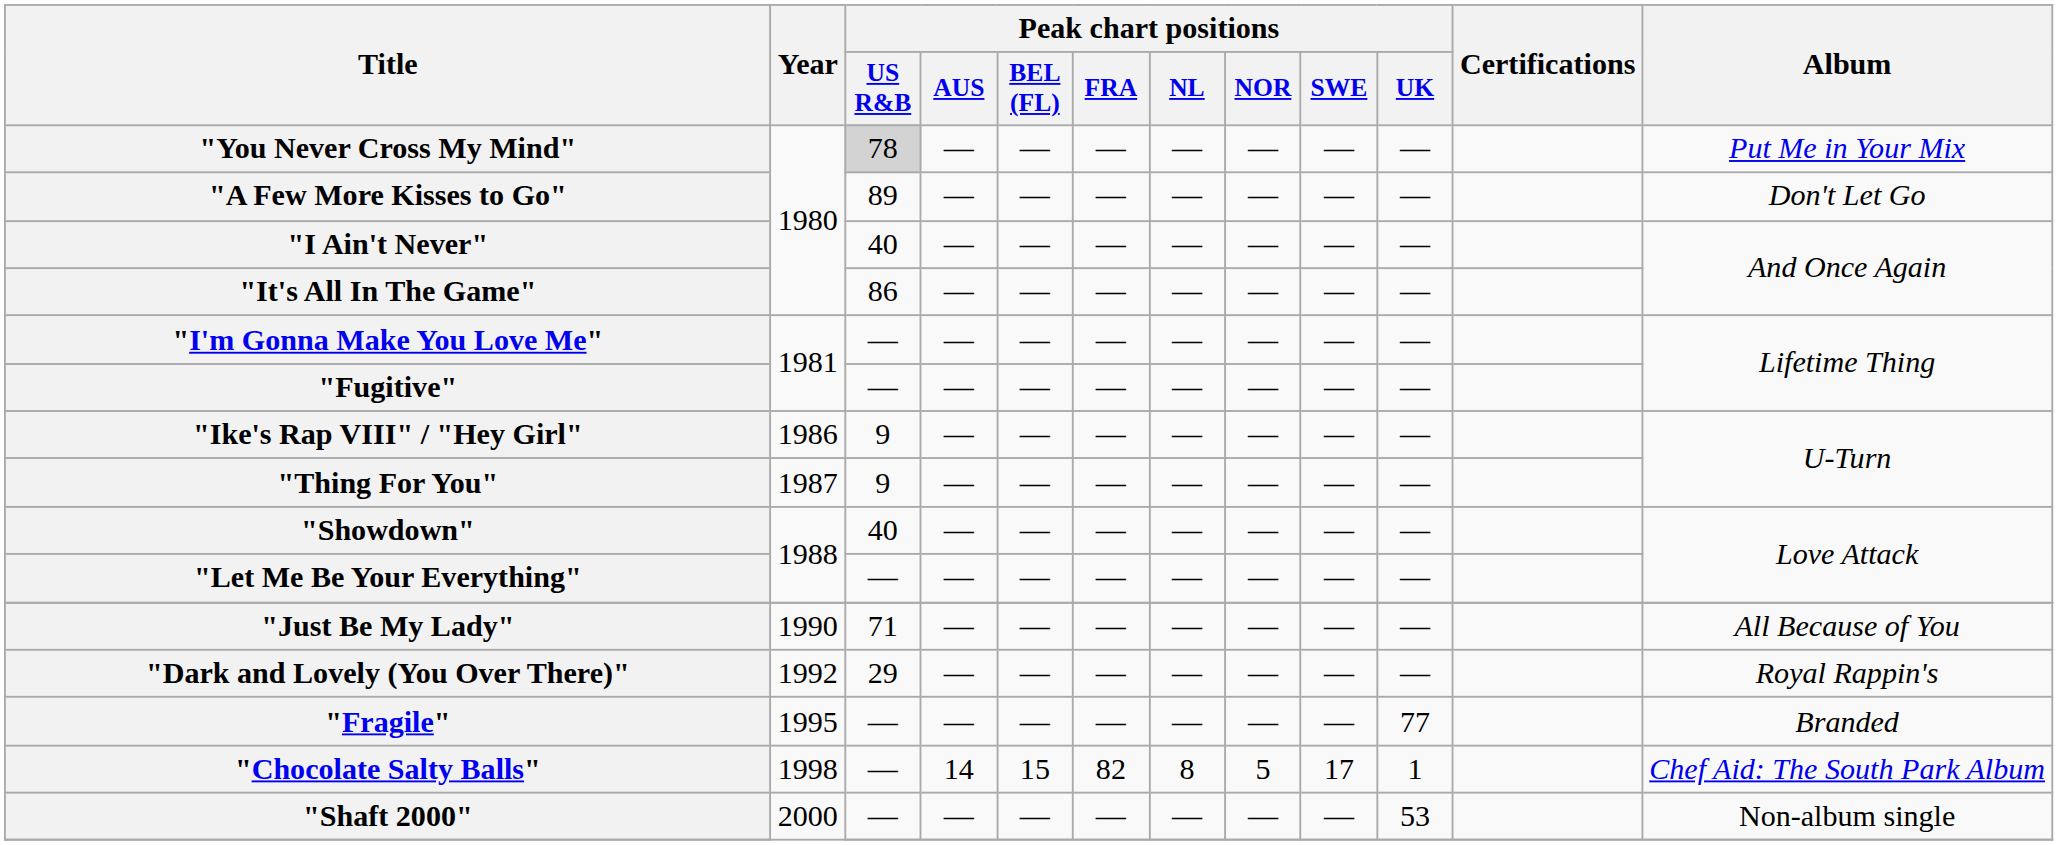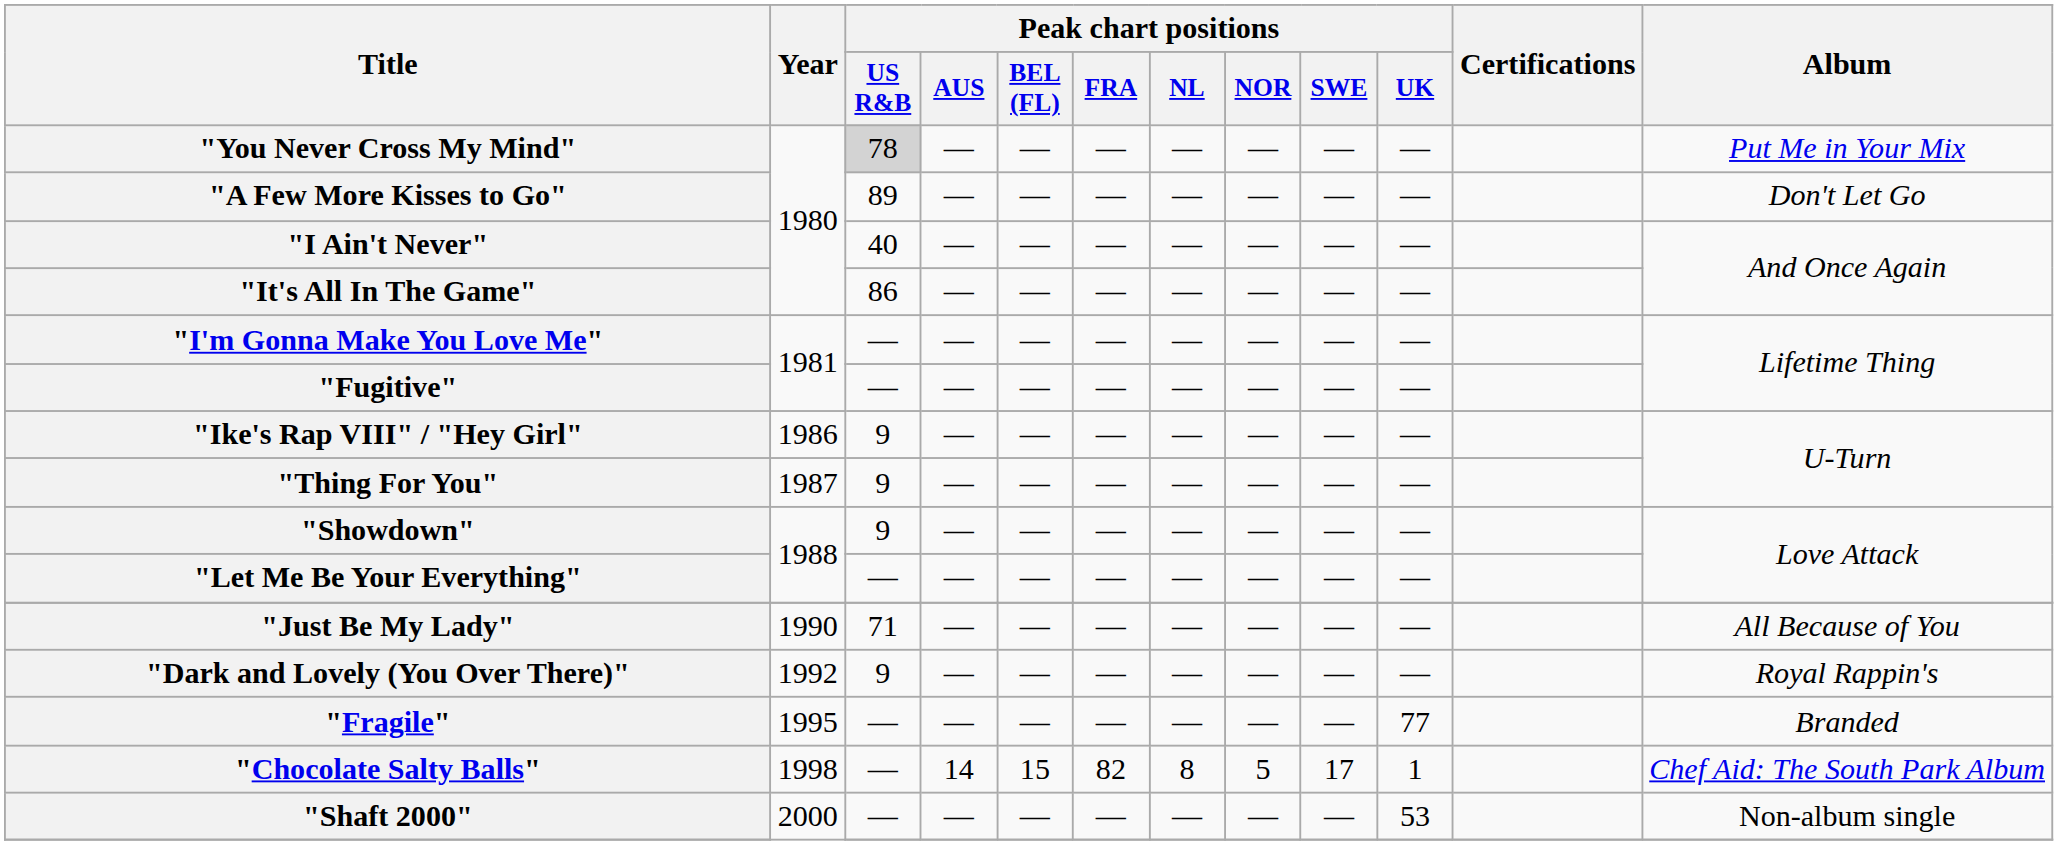 <table class="wikitable plainrowheaders" style="text-align:center;">
 <tr>
 <th rowspan="2" style="width:25em;">Title</th>
 <th rowspan="2">Year</th>
 <th colspan="8">Peak chart positions</th>
 <th rowspan="2">Certifications</th>
 <th rowspan="2">Album</th>
 </tr>
 <tr>
 <th scope="col" style="width:2.5em;font-size:85%"><a href='#'>US<br>R&B</a><br></th>
 <th scope="col" style="width:2.5em;font-size:85%"><a href='#'>AUS</a><br></th>
 <th scope="col" style="width:2.5em;font-size:85%"><a href='#'>BEL<br>(FL)</a><br></th>
 <th scope="col" style="width:2.5em;font-size:85%"><a href='#'>FRA</a><br></th>
 <th scope="col" style="width:2.5em;font-size:85%"><a href='#'>NL</a><br></th>
 <th scope="col" style="width:2.5em;font-size:85%"><a href='#'>NOR</a><br></th>
 <th scope="col" style="width:2.5em;font-size:85%"><a href='#'>SWE</a><br></th>
 <th scope="col" style="width:2.5em;font-size:85%"><a href='#'>UK</a><br></th>
 </tr>
 <tr>
 <th scope="row">"You Never Cross My Mind"<br></th>
 <td rowspan="4">1980</td>
 <td style="background: lightgrey;">78</td>
 <td>—</td>
 <td>—</td>
 <td>—</td>
 <td>—</td>
 <td>—</td>
 <td>—</td>
 <td>—</td>
 <td></td>
 <td><em><a href='#'>Put Me in Your Mix</a></em></td>
 </tr>
 <tr>
 <th scope="row">"A Few More Kisses to Go"<br></th>
 <td>89</td>
 <td>—</td>
 <td>—</td>
 <td>—</td>
 <td>—</td>
 <td>—</td>
 <td>—</td>
 <td>—</td>
 <td></td>
 <td><em>Don't Let Go</em></td>
 </tr>
 <tr>
 <th scope="row">"I Ain't Never"<br></th>
 <td>40</td>
 <td>—</td>
 <td>—</td>
 <td>—</td>
 <td>—</td>
 <td>—</td>
 <td>—</td>
 <td>—</td>
 <td></td>
 <td rowspan="2"><em>And Once Again</em></td>
 </tr>
 <tr>
 <th scope="row">"It's All In The Game"<br></th>
 <td>86</td>
 <td>—</td>
 <td>—</td>
 <td>—</td>
 <td>—</td>
 <td>—</td>
 <td>—</td>
 <td>—</td>
 <td></td>
 </tr>
 <tr>
 <th scope="row">"<a href='#'>I'm Gonna Make You Love Me</a>"<br></th>
 <td rowspan="2">1981</td>
 <td>—</td>
 <td>—</td>
 <td>—</td>
 <td>—</td>
 <td>—</td>
 <td>—</td>
 <td>—</td>
 <td>—</td>
 <td></td>
 <td rowspan="2"><em>Lifetime Thing</em></td>
 </tr>
 <tr>
 <th scope="row">"Fugitive"<br></th>
 <td>—</td>
 <td>—</td>
 <td>—</td>
 <td>—</td>
 <td>—</td>
 <td>—</td>
 <td>—</td>
 <td>—</td>
 <td></td>
 </tr>
 <tr>
 <th scope="row">"Ike's Rap VIII" / "Hey Girl"</th>
 <td>1986</td>
 <td>9</td>
 <td>—</td>
 <td>—</td>
 <td>—</td>
 <td>—</td>
 <td>—</td>
 <td>—</td>
 <td>—</td>
 <td></td>
 <td rowspan="2"><em>U-Turn</em></td>
 </tr>
 <tr>
 <th scope="row">"Thing For You"<br></th>
 <td>1987</td>
 <td>9</td>
 <td>—</td>
 <td>—</td>
 <td>—</td>
 <td>—</td>
 <td>—</td>
 <td>—</td>
 <td>—</td>
 <td></td>
 </tr>
 <tr>
 <th scope="row">"Showdown"</th>
 <td rowspan="2">1988</td>
-<td>40</td>
+<td>9</td>
 <td>—</td>
 <td>—</td>
 <td>—</td>
 <td>—</td>
 <td>—</td>
 <td>—</td>
 <td>—</td>
 <td></td>
 <td rowspan="2"><em>Love Attack</em></td>
 </tr>
 <tr>
 <th scope="row">"Let Me Be Your Everything"<br></th>
 <td>—</td>
 <td>—</td>
 <td>—</td>
 <td>—</td>
 <td>—</td>
 <td>—</td>
 <td>—</td>
 <td>—</td>
 <td></td>
 </tr>
 <tr>
 </tr>
 <tr>
 <th scope="row">"Just Be My Lady"<br></th>
 <td>1990</td>
 <td>71</td>
 <td>—</td>
 <td>—</td>
 <td>—</td>
 <td>—</td>
 <td>—</td>
 <td>—</td>
 <td>—</td>
 <td></td>
 <td><em>All Because of You</em></td>
 </tr>
 <tr>
 <th scope="row">"Dark and Lovely (You Over There)"<br></th>
 <td>1992</td>
-<td>29</td>
+<td>9</td>
 <td>—</td>
 <td>—</td>
 <td>—</td>
 <td>—</td>
 <td>—</td>
 <td>—</td>
 <td>—</td>
 <td></td>
 <td><em>Royal Rappin's</em></td>
 </tr>
 <tr>
 <th scope="row">"<a href='#'>Fragile</a>"</th>
 <td>1995</td>
 <td>—</td>
 <td>—</td>
 <td>—</td>
 <td>—</td>
 <td>—</td>
 <td>—</td>
 <td>—</td>
 <td>77</td>
 <td></td>
 <td><em>Branded</em></td>
 </tr>
 <tr>
 <th scope="row">"<a href='#'>Chocolate Salty Balls</a>"<br></th>
 <td>1998</td>
 <td>—</td>
 <td>14</td>
 <td>15</td>
 <td>82</td>
 <td>8</td>
 <td>5</td>
 <td>17</td>
 <td>1</td>
 <td></td>
 <td><em><a href='#'>Chef Aid: The South Park Album</a></em></td>
 </tr>
 <tr>
 <th scope="row">"Shaft 2000"</th>
 <td rowspan="4">2000</td>
 <td>—</td>
 <td>—</td>
 <td>—</td>
 <td>—</td>
 <td>—</td>
 <td>—</td>
 <td>—</td>
 <td>53</td>
 <td></td>
 <td>Non-album single</td>
 </tr>
 <tr>
 </tr>
 </table>
